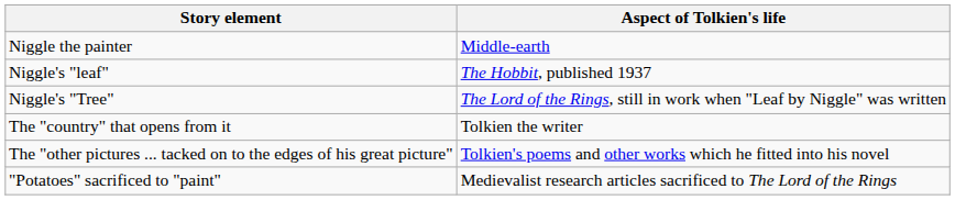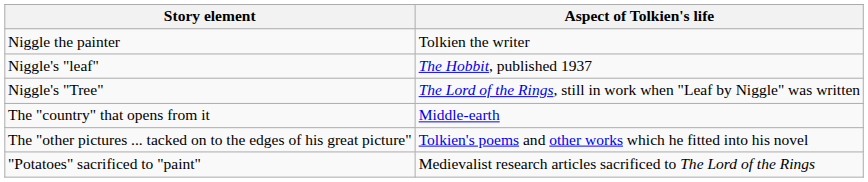 <table class="wikitable" style="margin:1em auto;">
 <tr>
 <th>Story element</th>
 <th>Aspect of Tolkien's life</th>
 </tr>
 <tr>
 <td>Niggle the painter</td>
-<td><a href='#'>Middle-earth</a></td>
+<td>Tolkien the writer</td>
 </tr>
 <tr>
 <td>Niggle's "leaf"</td>
 <td><em><a href='#'>The Hobbit</a></em>, published 1937</td>
 </tr>
 <tr>
 <td>Niggle's "Tree"</td>
 <td><em><a href='#'>The Lord of the Rings</a></em>, still in work when "Leaf by Niggle" was written</td>
 </tr>
 <tr>
 <td>The "country" that opens from it</td>
-<td>Tolkien the writer</td>
+<td><a href='#'>Middle-earth</a></td>
 </tr>
 <tr>
 <td>The "other pictures ... tacked on to the edges of his great picture"</td>
 <td><a href='#'>Tolkien's poems</a> and <a href='#'>other works</a> which he fitted into his novel</td>
 </tr>
 <tr>
 <td>"Potatoes" sacrificed to "paint"</td>
 <td>Medievalist research articles sacrificed to <em>The Lord of the Rings</em></td>
 </tr>
 </table>
